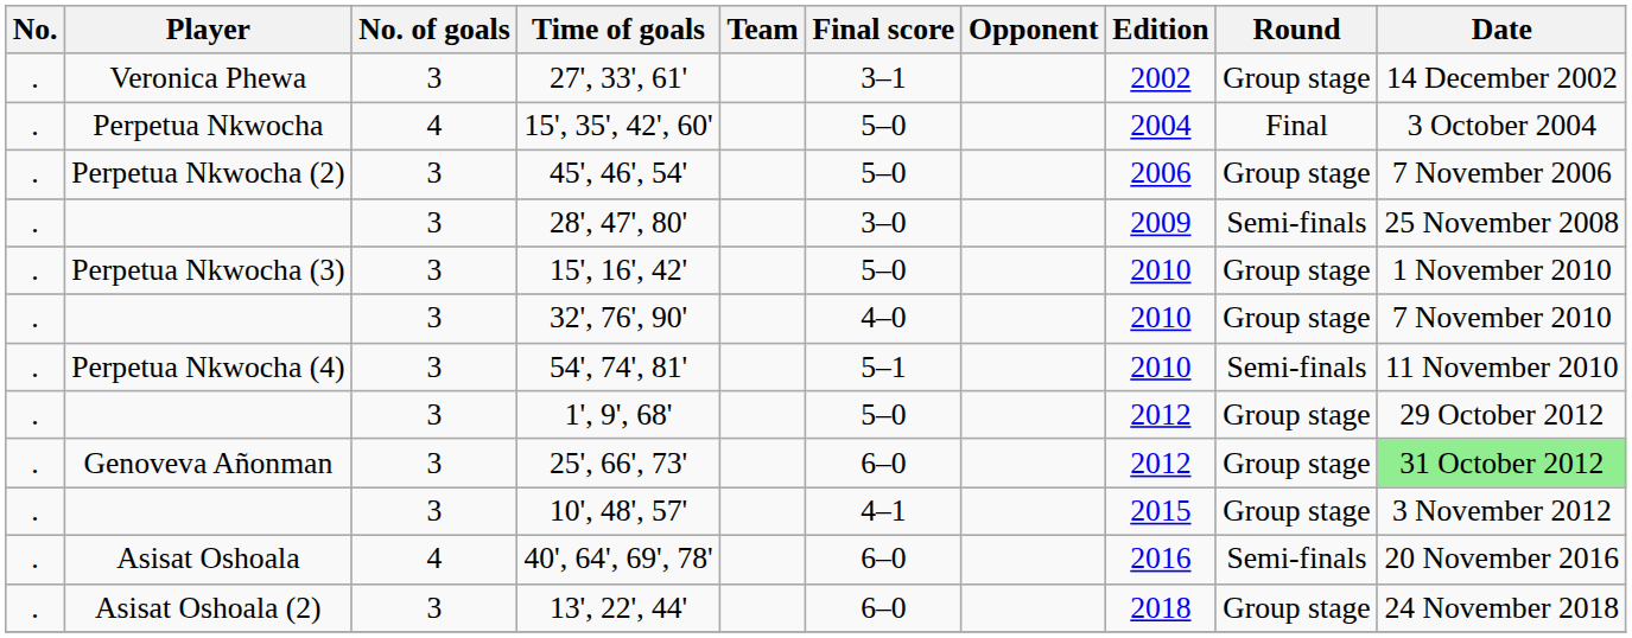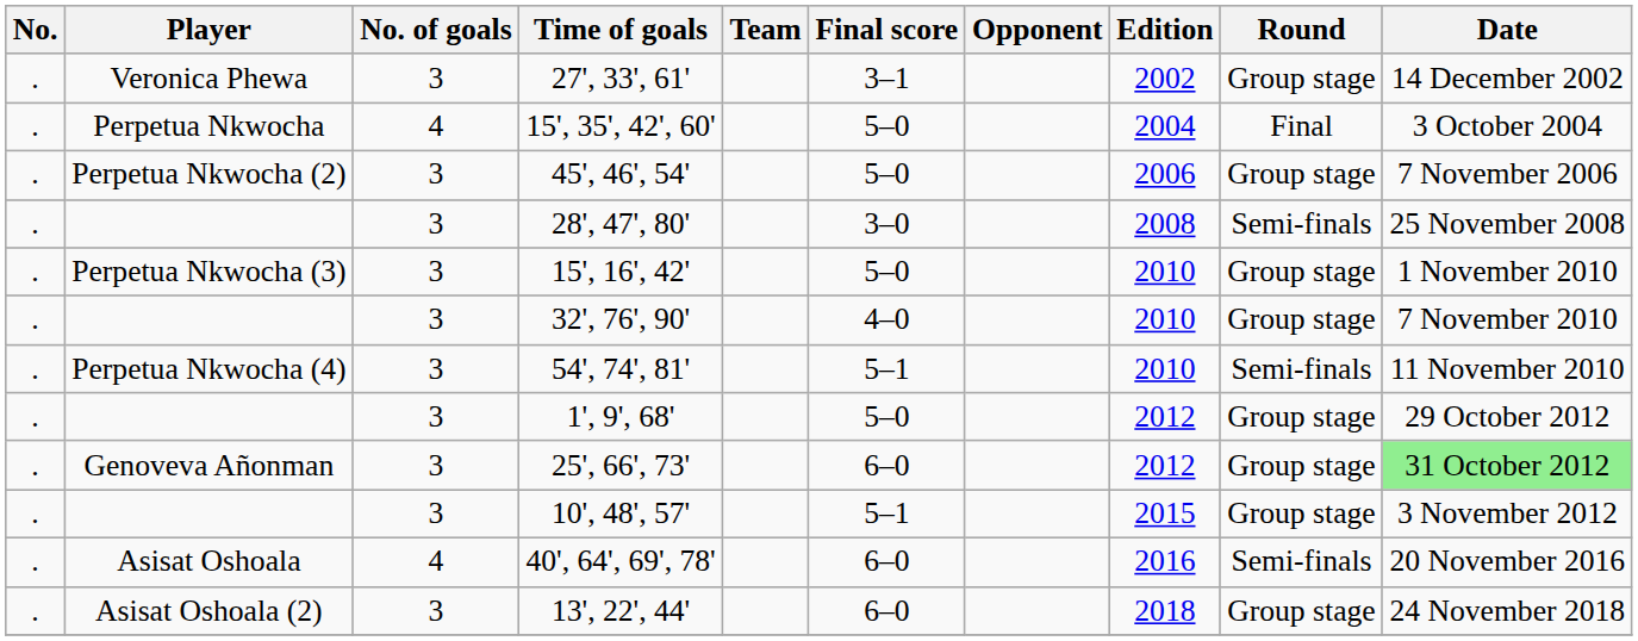 <table class="wikitable" style="text-align: center;">
 <tr>
 <th>No.</th>
 <th>Player</th>
 <th>No. of goals</th>
 <th>Time of goals</th>
 <th>Team</th>
 <th>Final score</th>
 <th>Opponent</th>
 <th>Edition</th>
 <th>Round</th>
 <th>Date</th>
 </tr>
 <tr>
 <td>.</td>
 <td>Veronica Phewa</td>
 <td>3</td>
 <td>27', 33', 61'</td>
 <td></td>
 <td>3–1</td>
 <td></td>
 <td><a href='#'>2002</a></td>
 <td>Group stage</td>
 <td>14 December 2002</td>
 </tr>
 <tr>
 <td>.</td>
 <td>Perpetua Nkwocha</td>
 <td>4</td>
 <td>15', 35', 42', 60'</td>
 <td></td>
 <td>5–0</td>
 <td></td>
 <td><a href='#'>2004</a></td>
 <td>Final</td>
 <td>3 October 2004</td>
 </tr>
 <tr>
 <td>.</td>
 <td>Perpetua Nkwocha (2)</td>
 <td>3</td>
 <td>45', 46', 54'</td>
 <td></td>
 <td>5–0</td>
 <td></td>
 <td><a href='#'>2006</a></td>
 <td>Group stage</td>
 <td>7 November 2006</td>
 </tr>
 <tr>
 <td>.</td>
 <td></td>
 <td>3</td>
 <td>28', 47', 80'</td>
 <td></td>
 <td>3–0</td>
 <td></td>
-<td><a href='#'>2009</a></td>
+<td><a href='#'>2008</a></td>
 <td>Semi-finals</td>
 <td>25 November 2008</td>
 </tr>
 <tr>
 <td>.</td>
 <td>Perpetua Nkwocha (3)</td>
 <td>3</td>
 <td>15', 16', 42'</td>
 <td></td>
 <td>5–0</td>
 <td></td>
 <td><a href='#'>2010</a></td>
 <td>Group stage</td>
 <td>1 November 2010</td>
 </tr>
 <tr>
 <td>.</td>
 <td></td>
 <td>3</td>
 <td>32', 76', 90'</td>
 <td></td>
 <td>4–0</td>
 <td></td>
 <td><a href='#'>2010</a></td>
 <td>Group stage</td>
 <td>7 November 2010</td>
 </tr>
 <tr>
 <td>.</td>
 <td>Perpetua Nkwocha (4)</td>
 <td>3</td>
 <td>54', 74', 81'</td>
 <td></td>
 <td>5–1</td>
 <td></td>
 <td><a href='#'>2010</a></td>
 <td>Semi-finals</td>
 <td>11 November 2010</td>
 </tr>
 <tr>
 <td>.</td>
 <td></td>
 <td>3</td>
 <td>1', 9', 68'</td>
 <td></td>
 <td>5–0</td>
 <td></td>
 <td><a href='#'>2012</a></td>
 <td>Group stage</td>
 <td>29 October 2012</td>
 </tr>
 <tr>
 <td>.</td>
 <td>Genoveva Añonman</td>
 <td>3</td>
 <td>25', 66', 73'</td>
 <td></td>
 <td>6–0</td>
 <td></td>
 <td><a href='#'>2012</a></td>
 <td>Group stage</td>
 <td style="background: lightgreen;">31 October 2012</td>
 </tr>
 <tr>
 <td>.</td>
 <td></td>
 <td>3</td>
 <td>10', 48', 57'</td>
 <td></td>
-<td>4–1</td>
+<td>5–1</td>
 <td></td>
 <td><a href='#'>2015</a></td>
 <td>Group stage</td>
 <td>3 November 2012</td>
 </tr>
 <tr>
 <td>.</td>
 <td>Asisat Oshoala</td>
 <td>4</td>
 <td>40', 64', 69', 78'</td>
 <td></td>
 <td>6–0</td>
 <td></td>
 <td><a href='#'>2016</a></td>
 <td>Semi-finals</td>
 <td>20 November 2016</td>
 </tr>
 <tr>
 <td>.</td>
 <td>Asisat Oshoala (2)</td>
 <td>3</td>
 <td>13', 22', 44'</td>
 <td></td>
 <td>6–0</td>
 <td></td>
 <td><a href='#'>2018</a></td>
 <td>Group stage</td>
 <td>24 November 2018</td>
 </tr>
 <tr>
 </tr>
 </table>
